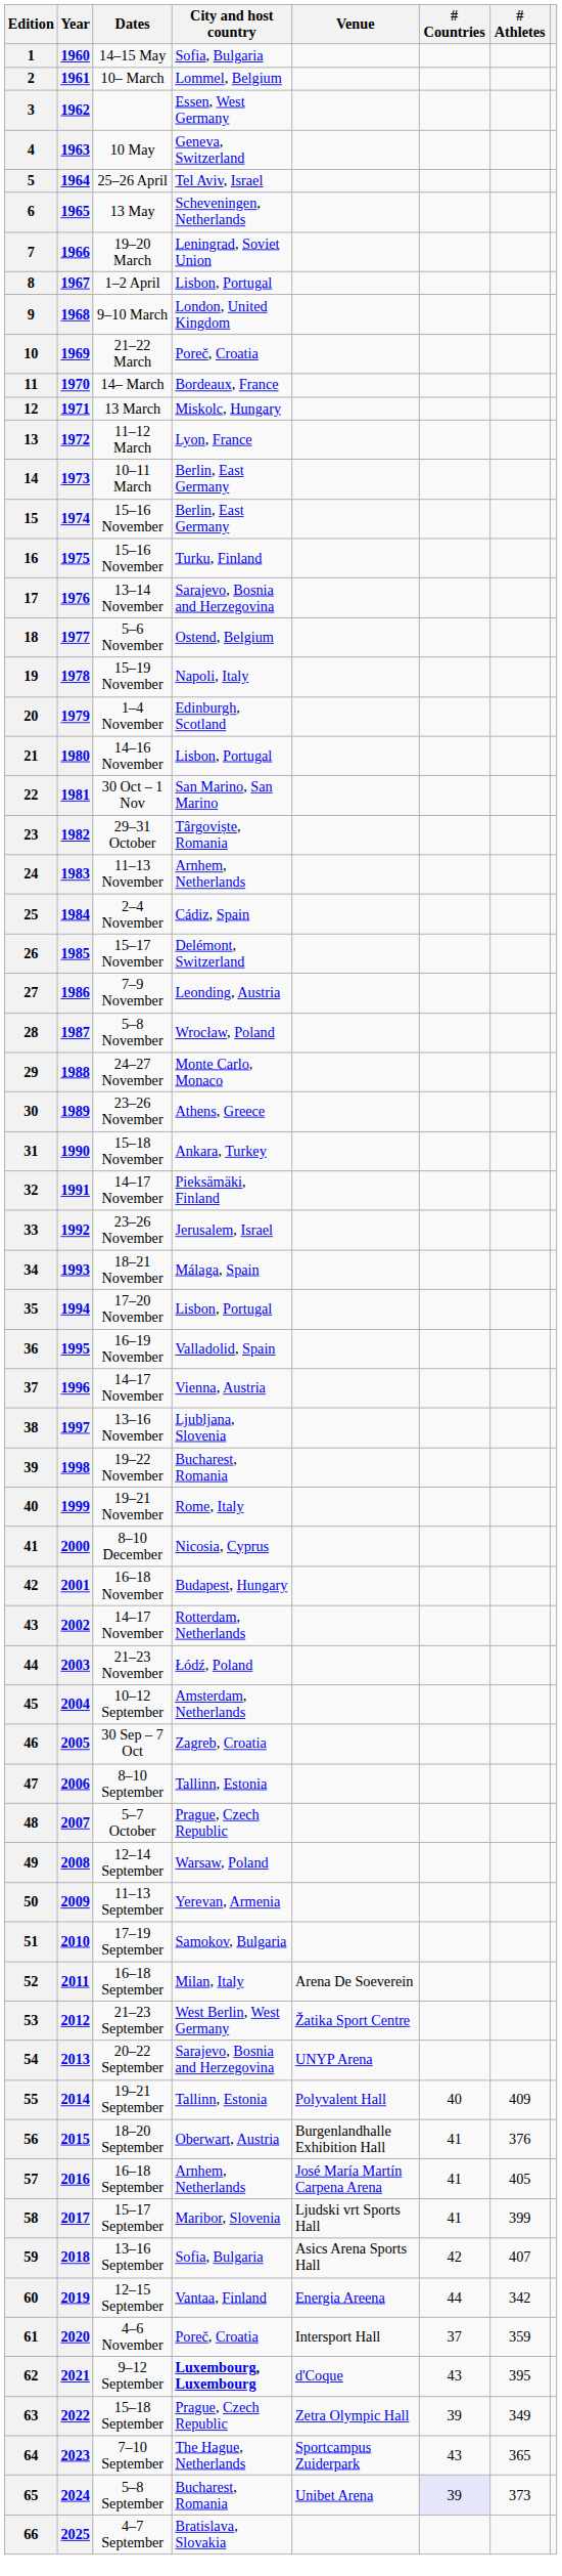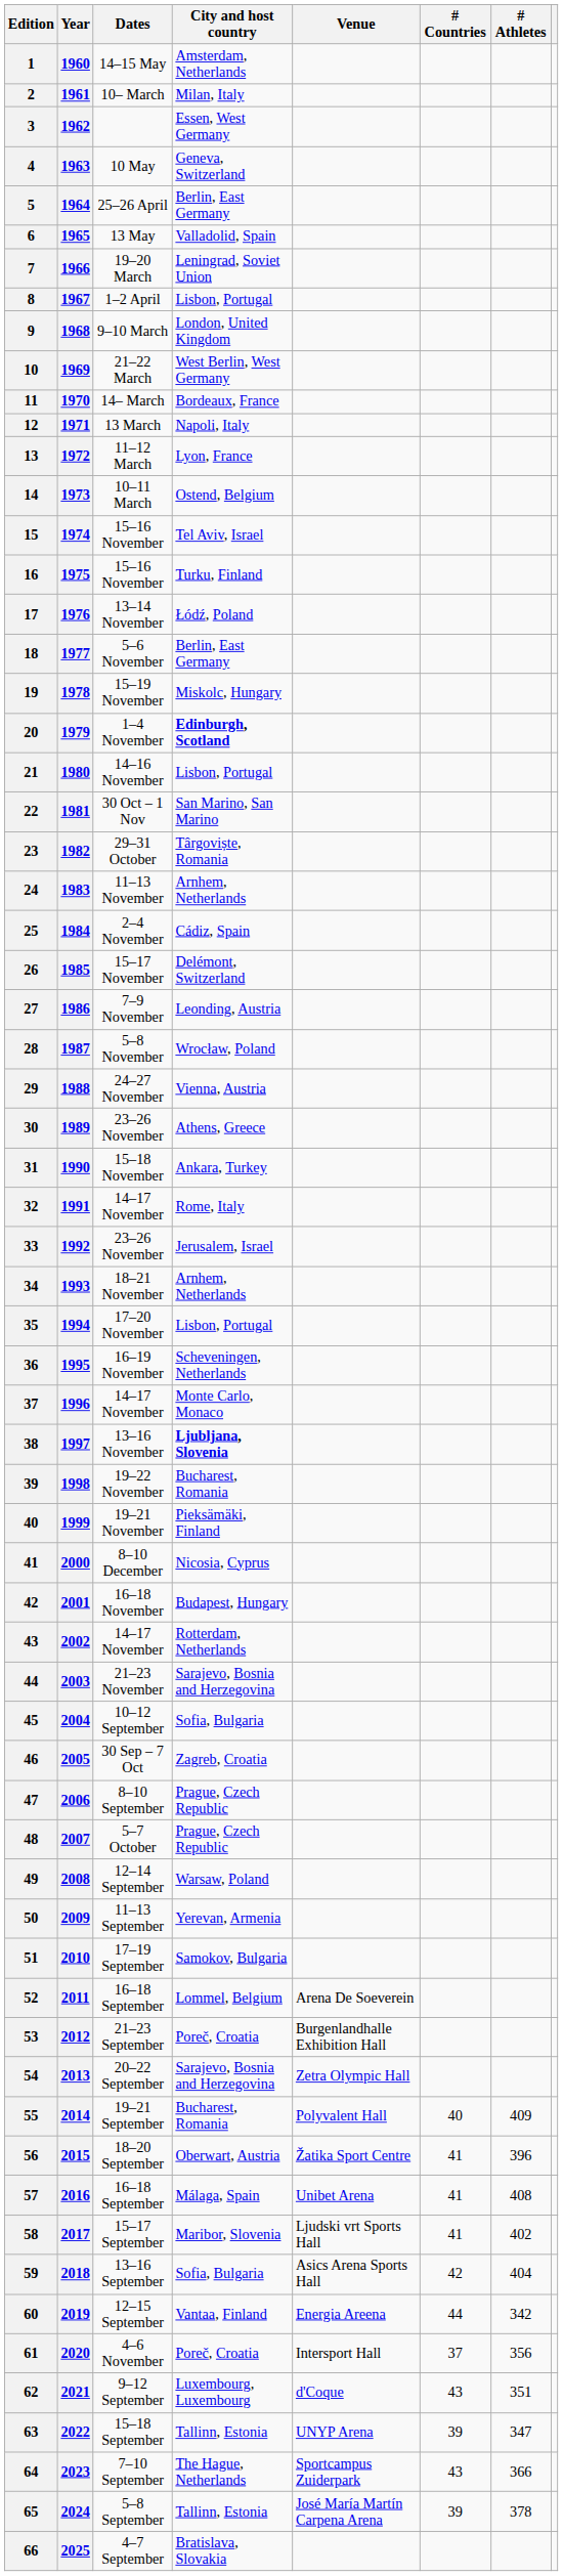 <table class=wikitable style="font-size:100%;">
 <tr>
 <th>Edition</th>
 <th>Year</th>
 <th>Dates</th>
 <th>City and host country</th>
 <th>Venue</th>
 <th># Countries</th>
 <th># Athletes</th>
 <th></th>
 </tr>
 <tr>
 <th>1</th>
 <th><a href='#'>1960</a></th>
 <td align=center>14–15 May</td>
-<td> <a href='#'>Sofia</a>, <a href='#'>Bulgaria</a></td>
+<td> <a href='#'>Amsterdam</a>, <a href='#'>Netherlands</a></td>
 <td></td>
 <td></td>
 <td></td>
 <td></td>
 </tr>
 <tr>
 <th>2</th>
 <th><a href='#'>1961</a></th>
 <td align=center>10– March</td>
-<td> <a href='#'>Lommel</a>, <a href='#'>Belgium</a></td>
+<td> <a href='#'>Milan</a>, <a href='#'>Italy</a></td>
 <td></td>
 <td></td>
 <td></td>
 <td></td>
 </tr>
 <tr>
 <th>3</th>
 <th><a href='#'>1962</a></th>
 <td align=center></td>
 <td> <a href='#'>Essen</a>, <a href='#'>West Germany</a></td>
 <td></td>
 <td></td>
 <td></td>
 <td></td>
 </tr>
 <tr>
 <th>4</th>
 <th><a href='#'>1963</a></th>
 <td align=center>10 May</td>
 <td> <a href='#'>Geneva</a>, <a href='#'>Switzerland</a></td>
 <td></td>
 <td></td>
 <td></td>
 <td></td>
 </tr>
 <tr>
 <th>5</th>
 <th><a href='#'>1964</a></th>
 <td align=center>25–26 April</td>
-<td> <a href='#'>Tel Aviv</a>, <a href='#'>Israel</a></td>
+<td> <a href='#'>Berlin</a>, <a href='#'>East Germany</a></td>
 <td></td>
 <td></td>
 <td></td>
 <td></td>
 </tr>
 <tr>
 <th>6</th>
 <th><a href='#'>1965</a></th>
 <td align=center>13 May</td>
-<td> <a href='#'>Scheveningen</a>, <a href='#'>Netherlands</a></td>
+<td> <a href='#'>Valladolid</a>, <a href='#'>Spain</a></td>
 <td></td>
 <td></td>
 <td></td>
 <td></td>
 </tr>
 <tr>
 <th>7</th>
 <th><a href='#'>1966</a></th>
 <td align=center>19–20 March</td>
 <td> <a href='#'>Leningrad</a>, <a href='#'>Soviet Union</a></td>
 <td></td>
 <td></td>
 <td></td>
 <td></td>
 </tr>
 <tr>
 <th>8</th>
 <th><a href='#'>1967</a></th>
 <td align=center>1–2 April</td>
 <td> <a href='#'>Lisbon</a>, <a href='#'>Portugal</a></td>
 <td></td>
 <td></td>
 <td></td>
 <td></td>
 </tr>
 <tr>
 <th>9</th>
 <th><a href='#'>1968</a></th>
 <td align=center>9–10 March</td>
 <td> <a href='#'>London</a>, <a href='#'>United Kingdom</a></td>
 <td></td>
 <td></td>
 <td></td>
 <td></td>
 </tr>
 <tr>
 <th>10</th>
 <th><a href='#'>1969</a></th>
 <td align=center>21–22 March</td>
-<td> <a href='#'>Poreč</a>, <a href='#'>Croatia</a></td>
+<td> <a href='#'>West Berlin</a>, <a href='#'>West Germany</a></td>
 <td></td>
 <td></td>
 <td></td>
 <td></td>
 </tr>
 <tr>
 <th>11</th>
 <th><a href='#'>1970</a></th>
 <td align=center>14– March</td>
 <td> <a href='#'>Bordeaux</a>, <a href='#'>France</a></td>
 <td></td>
 <td></td>
 <td></td>
 <td></td>
 </tr>
 <tr>
 <th>12</th>
 <th><a href='#'>1971</a></th>
 <td align=center>13 March</td>
-<td> <a href='#'>Miskolc</a>, <a href='#'>Hungary</a></td>
+<td> <a href='#'>Napoli</a>, <a href='#'>Italy</a></td>
 <td></td>
 <td></td>
 <td></td>
 <td></td>
 </tr>
 <tr>
 <th>13</th>
 <th><a href='#'>1972</a></th>
 <td align=center>11–12 March</td>
 <td> <a href='#'>Lyon</a>, <a href='#'>France</a></td>
 <td></td>
 <td></td>
 <td></td>
 <td></td>
 </tr>
 <tr>
 <th>14</th>
 <th><a href='#'>1973</a></th>
 <td align=center>10–11 March</td>
-<td> <a href='#'>Berlin</a>, <a href='#'>East Germany</a></td>
+<td> <a href='#'>Ostend</a>, <a href='#'>Belgium</a></td>
 <td></td>
 <td></td>
 <td></td>
 <td></td>
 </tr>
 <tr>
 <th>15</th>
 <th><a href='#'>1974</a></th>
 <td align=center>15–16 November</td>
-<td> <a href='#'>Berlin</a>, <a href='#'>East Germany</a></td>
+<td> <a href='#'>Tel Aviv</a>, <a href='#'>Israel</a></td>
 <td></td>
 <td></td>
 <td></td>
 <td></td>
 </tr>
 <tr>
 <th>16</th>
 <th><a href='#'>1975</a></th>
 <td align=center>15–16 November</td>
 <td> <a href='#'>Turku</a>, <a href='#'>Finland</a></td>
 <td></td>
 <td></td>
 <td></td>
 <td></td>
 </tr>
 <tr>
 <th>17</th>
 <th><a href='#'>1976</a></th>
 <td align=center>13–14 November</td>
-<td> <a href='#'>Sarajevo</a>, <a href='#'>Bosnia and Herzegovina</a></td>
+<td> <a href='#'>Łódź</a>, <a href='#'>Poland</a></td>
 <td></td>
 <td></td>
 <td></td>
 <td></td>
 </tr>
 <tr>
 <th>18</th>
 <th><a href='#'>1977</a></th>
 <td align=center>5–6 November</td>
-<td> <a href='#'>Ostend</a>, <a href='#'>Belgium</a></td>
+<td> <a href='#'>Berlin</a>, <a href='#'>East Germany</a></td>
 <td></td>
 <td></td>
 <td></td>
 <td></td>
 </tr>
 <tr>
 <th>19</th>
 <th><a href='#'>1978</a></th>
 <td align=center>15–19 November</td>
-<td> <a href='#'>Napoli</a>, <a href='#'>Italy</a></td>
+<td> <a href='#'>Miskolc</a>, <a href='#'>Hungary</a></td>
 <td></td>
 <td></td>
 <td></td>
 <td></td>
 </tr>
 <tr>
 <th>20</th>
 <th><a href='#'>1979</a></th>
 <td align=center>1–4 November</td>
-<td> <a href='#'>Edinburgh</a>, <a href='#'>Scotland</a></td>
+<td><strong> <a href='#'>Edinburgh</a>, <a href='#'>Scotland</a></strong></td>
 <td></td>
 <td></td>
 <td></td>
 <td></td>
 </tr>
 <tr>
 <th>21</th>
 <th><a href='#'>1980</a></th>
 <td align=center>14–16 November</td>
 <td> <a href='#'>Lisbon</a>, <a href='#'>Portugal</a></td>
 <td></td>
 <td></td>
 <td></td>
 <td></td>
 </tr>
 <tr>
 <th>22</th>
 <th><a href='#'>1981</a></th>
 <td align=center>30 Oct – 1 Nov</td>
 <td> <a href='#'>San Marino</a>, <a href='#'>San Marino</a></td>
 <td></td>
 <td></td>
 <td></td>
 <td></td>
 </tr>
 <tr>
 <th>23</th>
 <th><a href='#'>1982</a></th>
 <td align=center>29–31 October</td>
 <td> <a href='#'>Târgoviște</a>, <a href='#'>Romania</a></td>
 <td></td>
 <td></td>
 <td></td>
 <td></td>
 </tr>
 <tr>
 <th>24</th>
 <th><a href='#'>1983</a></th>
 <td align=center>11–13 November</td>
 <td> <a href='#'>Arnhem</a>, <a href='#'>Netherlands</a></td>
 <td></td>
 <td></td>
 <td></td>
 <td></td>
 </tr>
 <tr>
 <th>25</th>
 <th><a href='#'>1984</a></th>
 <td align=center>2–4 November</td>
 <td> <a href='#'>Cádiz</a>, <a href='#'>Spain</a></td>
 <td></td>
 <td></td>
 <td></td>
 <td></td>
 </tr>
 <tr>
 <th>26</th>
 <th><a href='#'>1985</a></th>
 <td align=center>15–17 November</td>
 <td> <a href='#'>Delémont</a>, <a href='#'>Switzerland</a></td>
 <td></td>
 <td></td>
 <td></td>
 <td></td>
 </tr>
 <tr>
 <th>27</th>
 <th><a href='#'>1986</a></th>
 <td align=center>7–9 November</td>
 <td> <a href='#'>Leonding</a>, <a href='#'>Austria</a></td>
 <td></td>
 <td></td>
 <td></td>
 <td></td>
 </tr>
 <tr>
 <th>28</th>
 <th><a href='#'>1987</a></th>
 <td align=center>5–8 November</td>
 <td> <a href='#'>Wrocław</a>, <a href='#'>Poland</a></td>
 <td></td>
 <td></td>
 <td></td>
 <td></td>
 </tr>
 <tr>
 <th>29</th>
 <th><a href='#'>1988</a></th>
 <td align=center>24–27 November</td>
-<td> <a href='#'>Monte Carlo</a>, <a href='#'>Monaco</a></td>
+<td> <a href='#'>Vienna</a>, <a href='#'>Austria</a></td>
 <td></td>
 <td></td>
 <td></td>
 <td></td>
 </tr>
 <tr>
 <th>30</th>
 <th><a href='#'>1989</a></th>
 <td align=center>23–26 November</td>
 <td> <a href='#'>Athens</a>, <a href='#'>Greece</a></td>
 <td></td>
 <td></td>
 <td></td>
 <td></td>
 </tr>
 <tr>
 <th>31</th>
 <th><a href='#'>1990</a></th>
 <td align=center>15–18 November</td>
 <td> <a href='#'>Ankara</a>, <a href='#'>Turkey</a></td>
 <td></td>
 <td></td>
 <td></td>
 <td></td>
 </tr>
 <tr>
 <th>32</th>
 <th><a href='#'>1991</a></th>
 <td align=center>14–17 November</td>
-<td> <a href='#'>Pieksämäki</a>, <a href='#'>Finland</a></td>
+<td> <a href='#'>Rome</a>, <a href='#'>Italy</a></td>
 <td></td>
 <td></td>
 <td></td>
 <td></td>
 </tr>
 <tr>
 <th>33</th>
 <th><a href='#'>1992</a></th>
 <td align=center>23–26 November</td>
 <td> <a href='#'>Jerusalem</a>, <a href='#'>Israel</a></td>
 <td></td>
 <td></td>
 <td></td>
 <td></td>
 </tr>
 <tr>
 <th>34</th>
 <th><a href='#'>1993</a></th>
 <td align=center>18–21 November</td>
-<td> <a href='#'>Málaga</a>, <a href='#'>Spain</a></td>
+<td> <a href='#'>Arnhem</a>, <a href='#'>Netherlands</a></td>
 <td></td>
 <td></td>
 <td></td>
 <td></td>
 </tr>
 <tr>
 <th>35</th>
 <th><a href='#'>1994</a></th>
 <td align=center>17–20 November</td>
 <td> <a href='#'>Lisbon</a>, <a href='#'>Portugal</a></td>
 <td></td>
 <td></td>
 <td></td>
 <td></td>
 </tr>
 <tr>
 <th>36</th>
 <th><a href='#'>1995</a></th>
 <td align=center>16–19 November</td>
-<td> <a href='#'>Valladolid</a>, <a href='#'>Spain</a></td>
+<td> <a href='#'>Scheveningen</a>, <a href='#'>Netherlands</a></td>
 <td></td>
 <td></td>
 <td></td>
 <td></td>
 </tr>
 <tr>
 <th>37</th>
 <th><a href='#'>1996</a></th>
 <td align=center>14–17 November</td>
-<td> <a href='#'>Vienna</a>, <a href='#'>Austria</a></td>
+<td> <a href='#'>Monte Carlo</a>, <a href='#'>Monaco</a></td>
 <td></td>
 <td></td>
 <td></td>
 <td></td>
 </tr>
 <tr>
 <th>38</th>
 <th><a href='#'>1997</a></th>
 <td align=center>13–16 November</td>
-<td> <a href='#'>Ljubljana</a>, <a href='#'>Slovenia</a></td>
+<td><strong> <a href='#'>Ljubljana</a>, <a href='#'>Slovenia</a></strong></td>
 <td></td>
 <td></td>
 <td></td>
 <td></td>
 </tr>
 <tr>
 <th>39</th>
 <th><a href='#'>1998</a></th>
 <td align=center>19–22 November</td>
 <td> <a href='#'>Bucharest</a>, <a href='#'>Romania</a></td>
 <td></td>
 <td></td>
 <td></td>
 <td></td>
 </tr>
 <tr>
 <th>40</th>
 <th><a href='#'>1999</a></th>
 <td align=center>19–21 November</td>
-<td> <a href='#'>Rome</a>, <a href='#'>Italy</a></td>
+<td> <a href='#'>Pieksämäki</a>, <a href='#'>Finland</a></td>
 <td></td>
 <td></td>
 <td></td>
 <td></td>
 </tr>
 <tr>
 <th>41</th>
 <th><a href='#'>2000</a></th>
 <td align=center>8–10 December</td>
 <td> <a href='#'>Nicosia</a>, <a href='#'>Cyprus</a></td>
 <td></td>
 <td></td>
 <td></td>
 <td></td>
 </tr>
 <tr>
 <th>42</th>
 <th><a href='#'>2001</a></th>
 <td align=center>16–18 November</td>
 <td> <a href='#'>Budapest</a>, <a href='#'>Hungary</a></td>
 <td></td>
 <td></td>
 <td></td>
 <td></td>
 </tr>
 <tr>
 <th>43</th>
 <th><a href='#'>2002</a></th>
 <td align=center>14–17 November</td>
 <td> <a href='#'>Rotterdam</a>, <a href='#'>Netherlands</a></td>
 <td></td>
 <td></td>
 <td></td>
 <td></td>
 </tr>
 <tr>
 <th>44</th>
 <th><a href='#'>2003</a></th>
 <td align=center>21–23 November</td>
-<td> <a href='#'>Łódź</a>, <a href='#'>Poland</a></td>
+<td> <a href='#'>Sarajevo</a>, <a href='#'>Bosnia and Herzegovina</a></td>
 <td></td>
 <td></td>
 <td></td>
 <td></td>
 </tr>
 <tr>
 <th>45</th>
 <th><a href='#'>2004</a></th>
 <td align=center>10–12 September</td>
-<td> <a href='#'>Amsterdam</a>, <a href='#'>Netherlands</a></td>
+<td> <a href='#'>Sofia</a>, <a href='#'>Bulgaria</a></td>
 <td></td>
 <td></td>
 <td></td>
 <td></td>
 </tr>
 <tr>
 <th>46</th>
 <th><a href='#'>2005</a></th>
 <td align=center>30 Sep – 7 Oct</td>
 <td> <a href='#'>Zagreb</a>, <a href='#'>Croatia</a></td>
 <td></td>
 <td></td>
 <td></td>
 <td></td>
 </tr>
 <tr>
 <th>47</th>
 <th><a href='#'>2006</a></th>
 <td align=center>8–10 September</td>
-<td> <a href='#'>Tallinn</a>, <a href='#'>Estonia</a></td>
+<td> <a href='#'>Prague</a>, <a href='#'>Czech Republic</a></td>
 <td></td>
 <td></td>
 <td></td>
 <td></td>
 </tr>
 <tr>
 <th>48</th>
 <th><a href='#'>2007</a></th>
 <td align=center>5–7 October</td>
 <td> <a href='#'>Prague</a>, <a href='#'>Czech Republic</a></td>
 <td></td>
 <td></td>
 <td></td>
 <td></td>
 </tr>
 <tr>
 <th>49</th>
 <th><a href='#'>2008</a></th>
 <td align=center>12–14 September</td>
 <td> <a href='#'>Warsaw</a>, <a href='#'>Poland</a></td>
 <td></td>
 <td></td>
 <td></td>
 <td></td>
 </tr>
 <tr>
 <th>50</th>
 <th><a href='#'>2009</a></th>
 <td align=center>11–13 September</td>
 <td> <a href='#'>Yerevan</a>, <a href='#'>Armenia</a></td>
 <td></td>
 <td></td>
 <td></td>
 <td></td>
 </tr>
 <tr>
 <th>51</th>
 <th><a href='#'>2010</a></th>
 <td align=center>17–19 September</td>
 <td> <a href='#'>Samokov</a>, <a href='#'>Bulgaria</a></td>
 <td></td>
 <td></td>
 <td></td>
 <td></td>
 </tr>
 <tr>
 <th>52</th>
 <th><a href='#'>2011</a></th>
 <td align=center>16–18 September</td>
-<td> <a href='#'>Milan</a>, <a href='#'>Italy</a></td>
+<td> <a href='#'>Lommel</a>, <a href='#'>Belgium</a></td>
 <td>Arena De Soeverein</td>
 <td></td>
 <td></td>
 <td></td>
 </tr>
 <tr>
 <th>53</th>
 <th><a href='#'>2012</a></th>
 <td align=center>21–23 September</td>
-<td> <a href='#'>West Berlin</a>, <a href='#'>West Germany</a></td>
-<td><a href='#'>Žatika Sport Centre</a></td>
+<td> <a href='#'>Poreč</a>, <a href='#'>Croatia</a></td>
+<td>Burgenlandhalle Exhibition Hall</td>
 <td></td>
 <td></td>
 <td></td>
 </tr>
 <tr>
 <th>54</th>
 <th><a href='#'>2013</a></th>
 <td align=center>20–22 September</td>
 <td> <a href='#'>Sarajevo</a>, <a href='#'>Bosnia and Herzegovina</a></td>
-<td><a href='#'>UNYP Arena</a></td>
+<td><a href='#'>Zetra Olympic Hall</a></td>
 <td></td>
 <td></td>
 <td></td>
 </tr>
 <tr>
 <th>55</th>
 <th><a href='#'>2014</a></th>
 <td align=center>19–21 September</td>
-<td> <a href='#'>Tallinn</a>, <a href='#'>Estonia</a></td>
+<td> <a href='#'>Bucharest</a>, <a href='#'>Romania</a></td>
 <td><a href='#'>Polyvalent Hall</a></td>
 <td align=center>40</td>
 <td align=center>409</td>
 <td></td>
 </tr>
 <tr>
 <th>56</th>
 <th><a href='#'>2015</a></th>
 <td align=center>18–20 September</td>
 <td> <a href='#'>Oberwart</a>, <a href='#'>Austria</a></td>
-<td>Burgenlandhalle Exhibition Hall</td>
+<td><a href='#'>Žatika Sport Centre</a></td>
 <td align=center>41</td>
-<td align=center>376</td>
+<td align=center>396</td>
 <td></td>
 </tr>
 <tr>
 <th>57</th>
 <th><a href='#'>2016</a></th>
 <td align=center>16–18 September</td>
-<td> <a href='#'>Arnhem</a>, <a href='#'>Netherlands</a></td>
-<td><a href='#'>José María Martín Carpena Arena</a></td>
+<td> <a href='#'>Málaga</a>, <a href='#'>Spain</a></td>
+<td><a href='#'>Unibet Arena</a></td>
 <td align=center>41</td>
-<td align=center>405</td>
+<td align=center>408</td>
 <td></td>
 </tr>
 <tr>
 <th>58</th>
 <th><a href='#'>2017</a></th>
 <td align=center>15–17 September</td>
 <td> <a href='#'>Maribor</a>, <a href='#'>Slovenia</a></td>
 <td>Ljudski vrt Sports Hall</td>
 <td align=center>41</td>
-<td align=center>399</td>
+<td align=center>402</td>
 <td></td>
 </tr>
 <tr>
 <th>59</th>
 <th><a href='#'>2018</a></th>
 <td align=center>13–16 September</td>
 <td> <a href='#'>Sofia</a>, <a href='#'>Bulgaria</a></td>
 <td>Asics Arena Sports Hall</td>
 <td align=center>42</td>
-<td align=center>407</td>
+<td align=center>404</td>
 <td></td>
 </tr>
 <tr>
 <th>60</th>
 <th><a href='#'>2019</a></th>
 <td align=center>12–15 September</td>
 <td> <a href='#'>Vantaa</a>, <a href='#'>Finland</a></td>
 <td><a href='#'>Energia Areena</a></td>
 <td align=center>44</td>
 <td align=center>342</td>
 <td></td>
 </tr>
 <tr>
 <th>61</th>
 <th><a href='#'>2020</a></th>
 <td align=center>4–6 November</td>
 <td> <a href='#'>Poreč</a>, <a href='#'>Croatia</a></td>
 <td>Intersport Hall</td>
 <td align=center>37</td>
-<td align=center>359</td>
+<td align=center>356</td>
 <td></td>
 </tr>
 <tr>
 <th>62</th>
 <th><a href='#'>2021</a></th>
 <td align=center>9–12 September</td>
-<td><strong> <a href='#'>Luxembourg</a>, <a href='#'>Luxembourg</a></strong></td>
+<td> <a href='#'>Luxembourg</a>, <a href='#'>Luxembourg</a></td>
 <td><a href='#'>d'Coque</a></td>
 <td align=center>43</td>
-<td align=center>395</td>
+<td align=center>351</td>
 <td></td>
 </tr>
 <tr>
 <th>63</th>
 <th><a href='#'>2022</a></th>
 <td align=center>15–18 September</td>
-<td> <a href='#'>Prague</a>, <a href='#'>Czech Republic</a></td>
-<td><a href='#'>Zetra Olympic Hall</a></td>
+<td> <a href='#'>Tallinn</a>, <a href='#'>Estonia</a></td>
+<td><a href='#'>UNYP Arena</a></td>
 <td align=center>39</td>
-<td align=center>349</td>
+<td align=center>347</td>
 <td></td>
 </tr>
 <tr>
 <th>64</th>
 <th><a href='#'>2023</a></th>
 <td align=center>7–10 September</td>
 <td> <a href='#'>The Hague</a>, <a href='#'>Netherlands</a></td>
 <td><a href='#'>Sportcampus Zuiderpark</a></td>
 <td align=center>43</td>
-<td align=center>365</td>
+<td align=center>366</td>
 <td></td>
 </tr>
 <tr>
 <th>65</th>
 <th><a href='#'>2024</a></th>
 <td align=center>5–8 September</td>
-<td> <a href='#'>Bucharest</a>, <a href='#'>Romania</a></td>
-<td><a href='#'>Unibet Arena</a></td>
-<td align=center style="background: lavender;">39</td>
-<td align=center>373</td>
+<td> <a href='#'>Tallinn</a>, <a href='#'>Estonia</a></td>
+<td><a href='#'>José María Martín Carpena Arena</a></td>
+<td align=center>39</td>
+<td align=center>378</td>
 <td></td>
 </tr>
 <tr>
 <th>66</th>
 <th><a href='#'>2025</a></th>
 <td align=center>4–7 September</td>
 <td> <a href='#'>Bratislava</a>, <a href='#'>Slovakia</a></td>
 <td></td>
 <td align=center></td>
 <td align=center></td>
 <td></td>
 </tr>
 </table>
